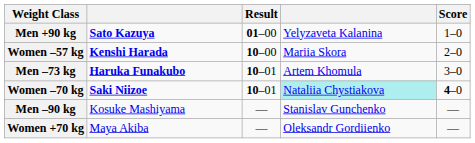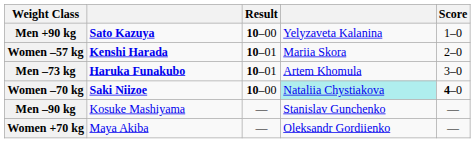 <table class="wikitable">
 <tr>
 <th>Weight Class</th>
 <th style="width: 200px;"></th>
 <th>Result</th>
 <th style="width: 200px;"></th>
 <th>Score</th>
 </tr>
 <tr>
 <th>Men +90 kg</th>
 <td><strong><a href='#'>Sato Kazuya</a></strong></td>
-<td align=center><strong>01</strong>–00</td>
+<td align=center><strong>10</strong>–00</td>
 <td><a href='#'>Yelyzaveta Kalanina</a></td>
 <td align=center>1–0</td>
 </tr>
 <tr>
 <th>Women –57 kg</th>
 <td><strong><a href='#'>Kenshi Harada</a></strong></td>
-<td align=center><strong>10</strong>–00</td>
+<td align=center><strong>10</strong>–01</td>
 <td><a href='#'>Mariia Skora</a></td>
 <td align=center>2–0</td>
 </tr>
 <tr>
 <th>Men –73 kg</th>
 <td><strong><a href='#'>Haruka Funakubo</a></strong></td>
 <td align=center><strong>10</strong>–01</td>
 <td><a href='#'>Artem Khomula</a></td>
 <td align=center>3–0</td>
 </tr>
 <tr>
 <th>Women –70 kg</th>
 <td><strong><a href='#'>Saki Niizoe</a></strong></td>
-<td align=center><strong>10</strong>–01</td>
+<td align=center><strong>10</strong>–00</td>
 <td style="background: paleturquoise;"><a href='#'>Nataliia Chystiakova</a></td>
 <td align=center><strong>4</strong>–0</td>
 </tr>
 <tr>
 <th>Men –90 kg</th>
 <td><a href='#'>Kosuke Mashiyama</a></td>
 <td align=center>—</td>
 <td><a href='#'>Stanislav Gunchenko</a></td>
 <td align=center>—</td>
 </tr>
 <tr>
 <th>Women +70 kg</th>
 <td><a href='#'>Maya Akiba</a></td>
 <td align=center>—</td>
 <td><a href='#'>Oleksandr Gordiienko</a></td>
 <td align=center>—</td>
 </tr>
 </table>
